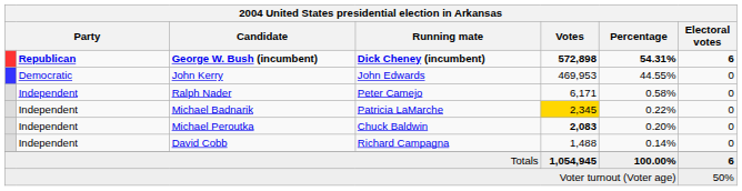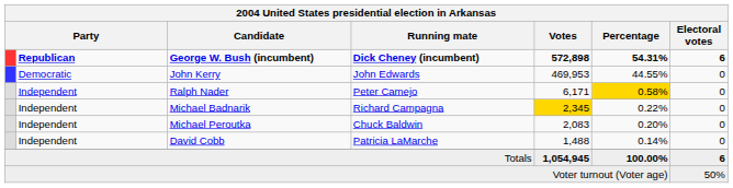 <table class="wikitable" style="font-size: 95%;">
 <tr>
 <th colspan="7">2004 United States presidential election in Arkansas</th>
 </tr>
 <tr>
 <th colspan="2" style="width: 15em">Party</th>
 <th style="width: 17em">Candidate</th>
 <th style="width: 17em">Running mate</th>
 <th style="width: 5em">Votes</th>
 <th style="width: 7em">Percentage</th>
 <th style="width: 5em">Electoral votes</th>
 </tr>
 <tr>
 <th style="background-color:#FF3333; width: 3px"></th>
 <td style="width: 130px"><strong><a href='#'>Republican</a></strong></td>
 <td><strong><a href='#'>George W. Bush</a></strong> <strong>(incumbent)</strong></td>
 <td><strong><a href='#'>Dick Cheney</a></strong> <strong>(incumbent)</strong></td>
 <td align="right"><strong>572,898</strong></td>
 <td align="right"><strong>54.31%</strong></td>
 <td align="right"><strong>6</strong></td>
 </tr>
 <tr>
 <th style="background-color:#3333FF; width: 3px"></th>
 <td style="width: 130px"><a href='#'>Democratic</a></td>
 <td><a href='#'>John Kerry</a></td>
 <td><a href='#'>John Edwards</a></td>
 <td align="right">469,953</td>
 <td align="right">44.55%</td>
 <td align="right">0</td>
 </tr>
 <tr>
 <th style="background-color:#DDDDDD; width: 3px"></th>
 <td style="width: 130px"><a href='#'>Independent</a></td>
 <td><a href='#'>Ralph Nader</a></td>
 <td><a href='#'>Peter Camejo</a></td>
 <td align="right">6,171</td>
-<td align="right">0.58%</td>
+<td align="right" style="background: gold;">0.58%</td>
 <td align="right">0</td>
 </tr>
 <tr>
 <th style="background-color:#DDDDDD; width: 3px"></th>
 <td style="width: 130px">Independent</td>
 <td><a href='#'>Michael Badnarik</a></td>
-<td><a href='#'>Patricia LaMarche</a></td>
+<td><a href='#'>Richard Campagna</a></td>
 <td align="right" style="background: gold;">2,345</td>
 <td align="right">0.22%</td>
 <td align="right">0</td>
 </tr>
 <tr>
 <th style="background-color:#DDDDDD; width: 3px"></th>
 <td style="width: 130px">Independent</td>
 <td><a href='#'>Michael Peroutka</a></td>
 <td><a href='#'>Chuck Baldwin</a></td>
-<td align="right"><strong>2,083</strong></td>
+<td align="right">2,083</td>
 <td align="right">0.20%</td>
 <td align="right">0</td>
 </tr>
 <tr>
 <th style="background-color:#DDDDDD; width: 3px"></th>
 <td style="width: 130px">Independent</td>
 <td><a href='#'>David Cobb</a></td>
-<td><a href='#'>Richard Campagna</a></td>
+<td><a href='#'>Patricia LaMarche</a></td>
 <td align="right">1,488</td>
 <td align="right">0.14%</td>
 <td align="right">0</td>
 </tr>
 <tr>
 </tr>
 <tr bgcolor="#EEEEEE">
 <td colspan="4" align="right">Totals</td>
 <td align="right"><strong>1,054,945</strong></td>
 <td align="right"><strong>100.00%</strong></td>
 <td align="right"><strong>6</strong></td>
 </tr>
 <tr bgcolor="#EEEEEE">
 <td colspan="6" align="right">Voter turnout (Voter age)</td>
 <td colspan="1" align="right">50%</td>
 </tr>
 </table>
